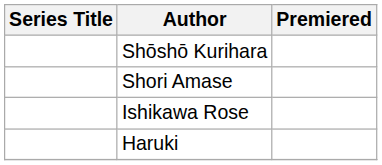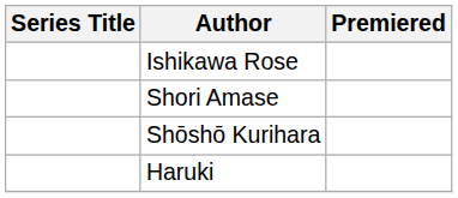 <table class="wikitable sortable" style="background: #FFF;">
 <tr>
 <th>Series Title</th>
 <th>Author</th>
 <th>Premiered</th>
 </tr>
 <tr>
 <td></td>
-<td>Shōshō Kurihara</td>
+<td>Ishikawa Rose</td>
 <td></td>
 </tr>
 <tr>
 <td></td>
 <td>Shori Amase</td>
 <td></td>
 </tr>
 <tr>
 <td></td>
-<td>Ishikawa Rose</td>
+<td>Shōshō Kurihara</td>
 <td></td>
 </tr>
 <tr>
 <td></td>
 <td>Haruki</td>
 <td></td>
 </tr>
 <tr>
 </tr>
 </table>
